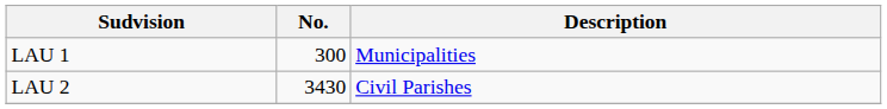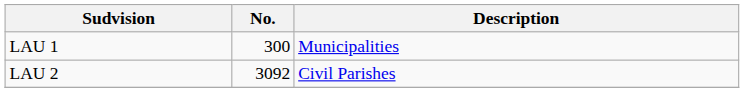 <table class="wikitable" style="margin: 1em auto 1em auto;">
 <tr>
 <th style="width:200px; text-align:centre">Sudvision</th>
 <th style="width:50px; text-align:centre">No.</th>
 <th style="width:400px; text-align:centre">Description</th>
 </tr>
 <tr>
 <td style="text-align:left">LAU 1</td>
 <td style="text-align:right;">300</td>
 <td style="text-align:left"><a href='#'>Municipalities</a></td>
 </tr>
 <tr>
 <td style="text-align:left">LAU 2</td>
-<td style="text-align:right;">3430</td>
+<td style="text-align:right;">3092</td>
 <td style="text-align:left"><a href='#'>Civil Parishes</a></td>
 </tr>
 <tr>
 </tr>
 </table>
